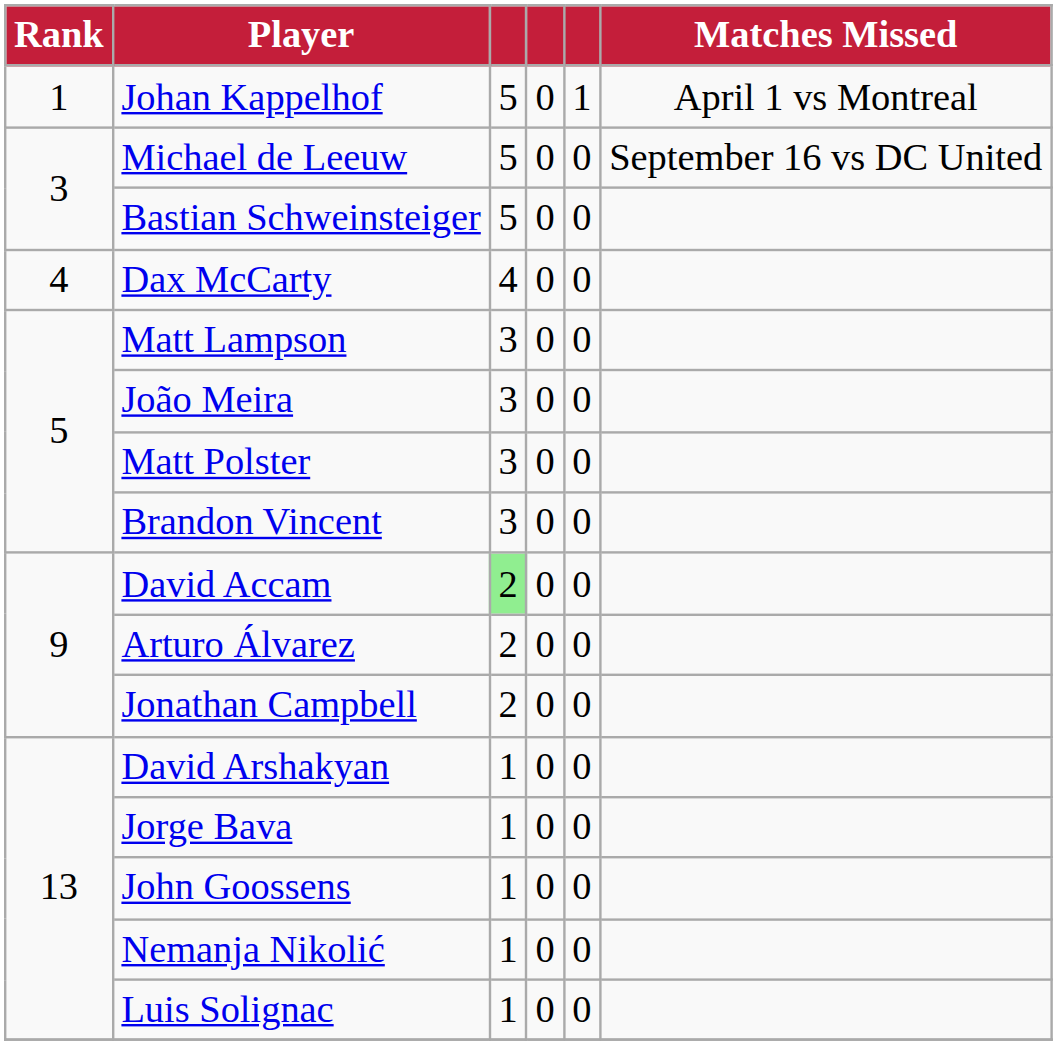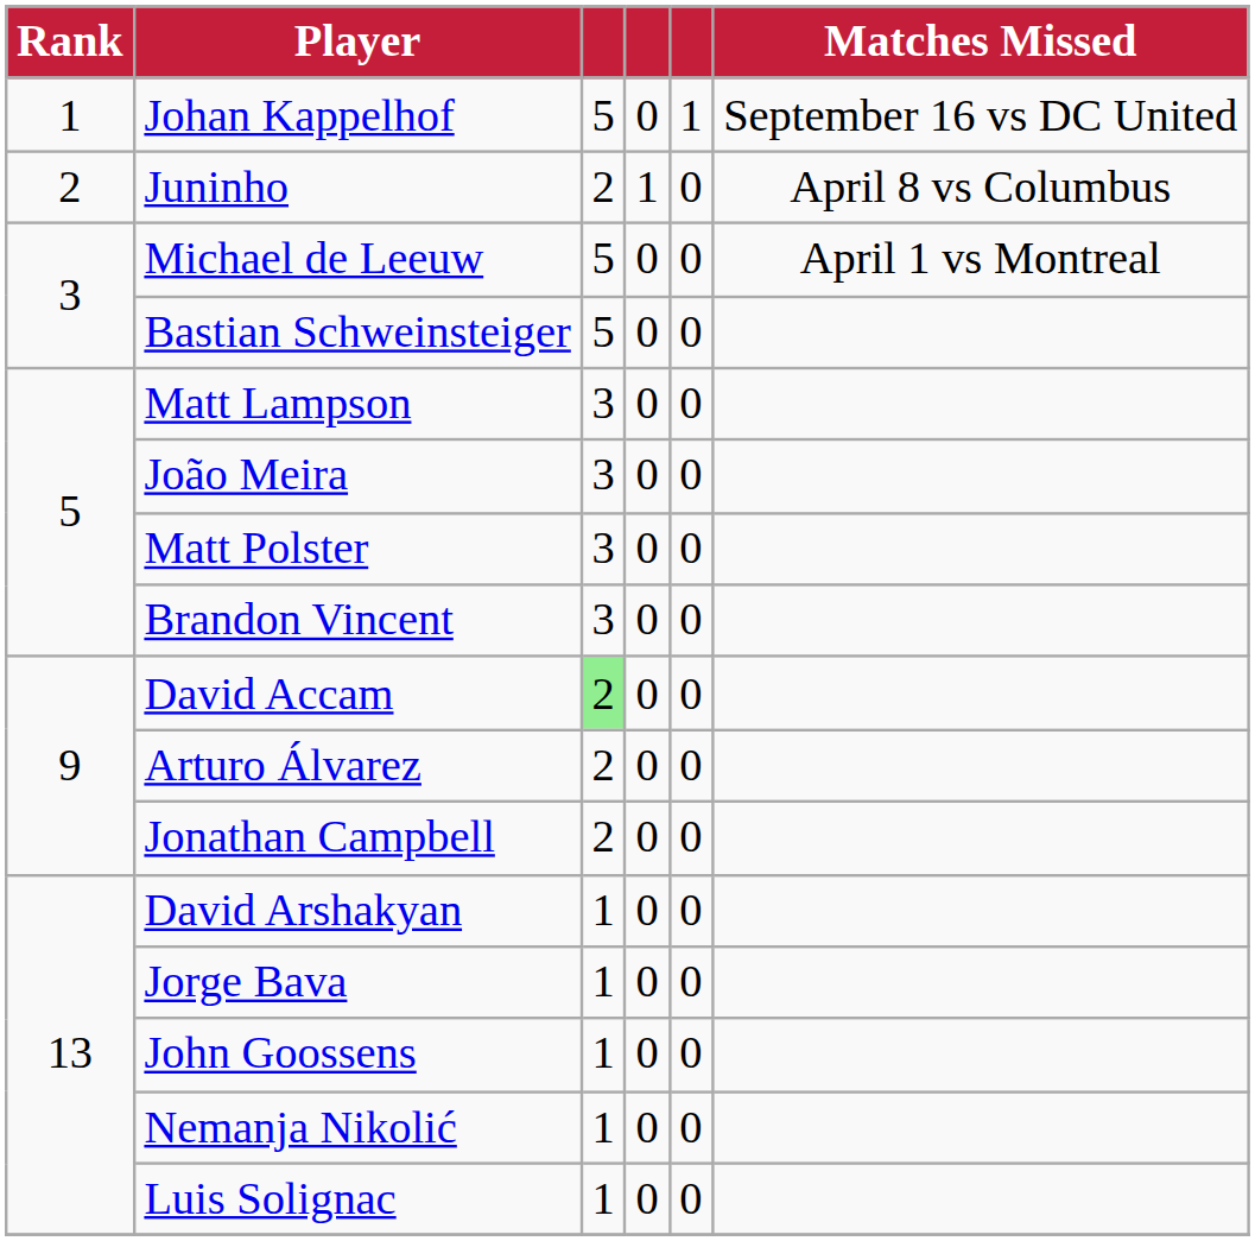 <table class="wikitable" style="text-align:center">
 <tr>
 <th style="background:#C41E3A; color:white; text-align:center;">Rank</th>
 <th style="background:#C41E3A; color:white; text-align:center;">Player</th>
 <th style="background:#C41E3A; color:white; text-align:center;"></th>
 <th style="background:#C41E3A; color:white; text-align:center;"></th>
 <th style="background:#C41E3A; color:white; text-align:center;"></th>
 <th style="background:#C41E3A; color:white; text-align:center;">Matches Missed</th>
 </tr>
 <tr>
 <td>1</td>
 <td align=left> <a href='#'>Johan Kappelhof</a></td>
 <td>5</td>
 <td>0</td>
 <td>1</td>
-<td>April 1 vs Montreal</td>
+<td>September 16 vs DC United</td>
+</tr>
+<tr>
+<td>2</td>
+<td align=left> <a href='#'>Juninho</a></td>
+<td>2</td>
+<td>1</td>
+<td>0</td>
+<td>April 8 vs Columbus</td>
 </tr>
 <tr>
 <td rowspan="2">3</td>
 <td align=left> <a href='#'>Michael de Leeuw</a></td>
 <td>5</td>
 <td>0</td>
 <td>0</td>
-<td>September 16 vs DC United</td>
+<td>April 1 vs Montreal</td>
 </tr>
 <tr>
 <td align=left> <a href='#'>Bastian Schweinsteiger</a></td>
 <td>5</td>
-<td>0</td>
-<td>0</td>
-<td></td>
-</tr>
-<tr>
-<td>4</td>
-<td align=left> <a href='#'>Dax McCarty</a></td>
-<td>4</td>
 <td>0</td>
 <td>0</td>
 <td></td>
 </tr>
 <tr>
 <td rowspan=4>5</td>
 <td align=left> <a href='#'>Matt Lampson</a></td>
 <td>3</td>
 <td>0</td>
 <td>0</td>
 <td></td>
 </tr>
 <tr>
 <td align=left> <a href='#'>João Meira</a></td>
 <td>3</td>
 <td>0</td>
 <td>0</td>
 <td></td>
 </tr>
 <tr>
 <td align=left> <a href='#'>Matt Polster</a></td>
 <td>3</td>
 <td>0</td>
 <td>0</td>
 <td></td>
 </tr>
 <tr>
 <td align=left> <a href='#'>Brandon Vincent</a></td>
 <td>3</td>
 <td>0</td>
 <td>0</td>
 <td></td>
 </tr>
 <tr>
 <td rowspan=3>9</td>
 <td align=left> <a href='#'>David Accam</a></td>
 <td style="background: lightgreen;">2</td>
 <td>0</td>
 <td>0</td>
 <td></td>
 </tr>
 <tr>
 <td align=left> <a href='#'>Arturo Álvarez</a></td>
 <td>2</td>
 <td>0</td>
 <td>0</td>
 <td></td>
 </tr>
 <tr>
 <td align=left> <a href='#'>Jonathan Campbell</a></td>
 <td>2</td>
 <td>0</td>
 <td>0</td>
 <td></td>
 </tr>
 <tr>
 <td rowspan=5>13</td>
 <td align=left> <a href='#'>David Arshakyan</a></td>
 <td>1</td>
 <td>0</td>
 <td>0</td>
 <td></td>
 </tr>
 <tr>
 <td align=left> <a href='#'>Jorge Bava</a></td>
 <td>1</td>
 <td>0</td>
 <td>0</td>
 <td></td>
 </tr>
 <tr>
 <td align=left> <a href='#'>John Goossens</a></td>
 <td>1</td>
 <td>0</td>
 <td>0</td>
 <td></td>
 </tr>
 <tr>
 <td align=left> <a href='#'>Nemanja Nikolić</a></td>
 <td>1</td>
 <td>0</td>
 <td>0</td>
 <td></td>
 </tr>
 <tr>
 <td align=left> <a href='#'>Luis Solignac</a></td>
 <td>1</td>
 <td>0</td>
 <td>0</td>
 <td></td>
 </tr>
 <tr>
 </tr>
 </table>
